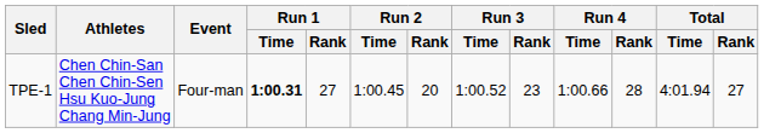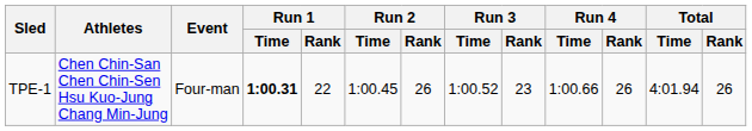 <table class="wikitable"  border="1" style="font-size:90%">
 <tr>
 <th rowspan="2">Sled</th>
 <th rowspan="2">Athletes</th>
 <th rowspan="2">Event</th>
 <th colspan="2">Run 1</th>
 <th colspan="2">Run 2</th>
 <th colspan="2">Run 3</th>
 <th colspan="2">Run 4</th>
 <th colspan="2">Total</th>
 </tr>
 <tr>
 <th>Time</th>
 <th>Rank</th>
 <th>Time</th>
 <th>Rank</th>
 <th>Time</th>
 <th>Rank</th>
 <th>Time</th>
 <th>Rank</th>
 <th>Time</th>
 <th>Rank</th>
 </tr>
 <tr>
 <td align="center">TPE-1</td>
 <td><a href='#'>Chen Chin-San</a><br><a href='#'>Chen Chin-Sen</a><br><a href='#'>Hsu Kuo-Jung</a><br><a href='#'>Chang Min-Jung</a></td>
 <td>Four-man</td>
 <td align="center"><strong>1:00.31</strong></td>
-<td align="center">27</td>
+<td align="center">22</td>
 <td align="center">1:00.45</td>
-<td align="center">20</td>
+<td align="center">26</td>
 <td align="center">1:00.52</td>
 <td align="center">23</td>
 <td align="center">1:00.66</td>
-<td align="center">28</td>
+<td align="center">26</td>
 <td align="center">4:01.94</td>
-<td align="center">27</td>
+<td align="center">26</td>
 </tr>
 </table>
